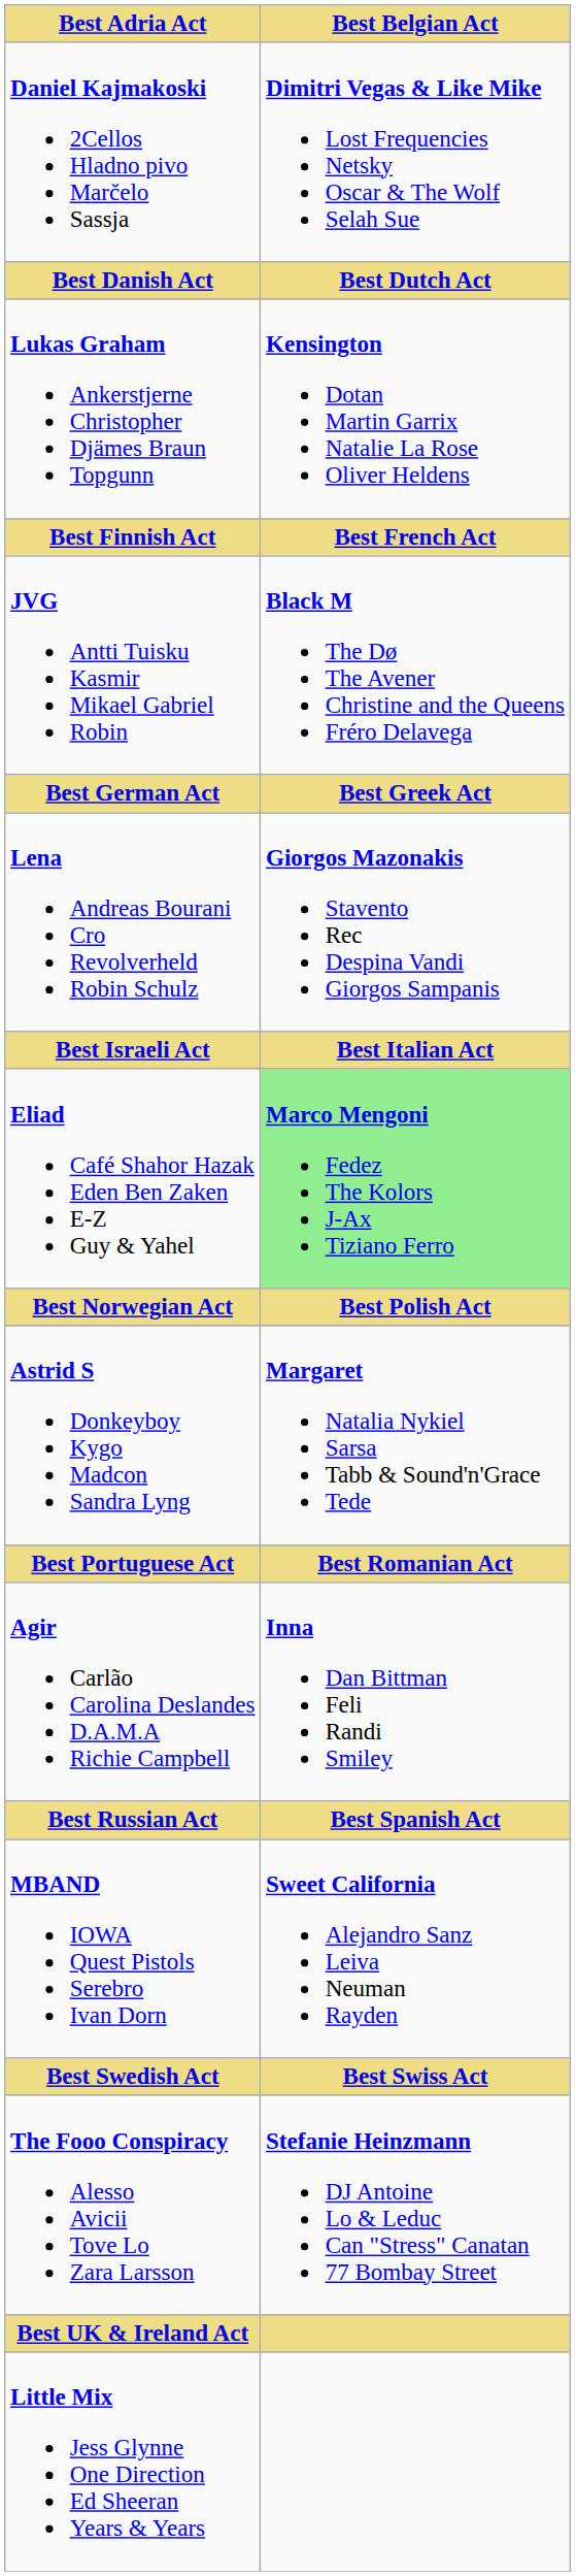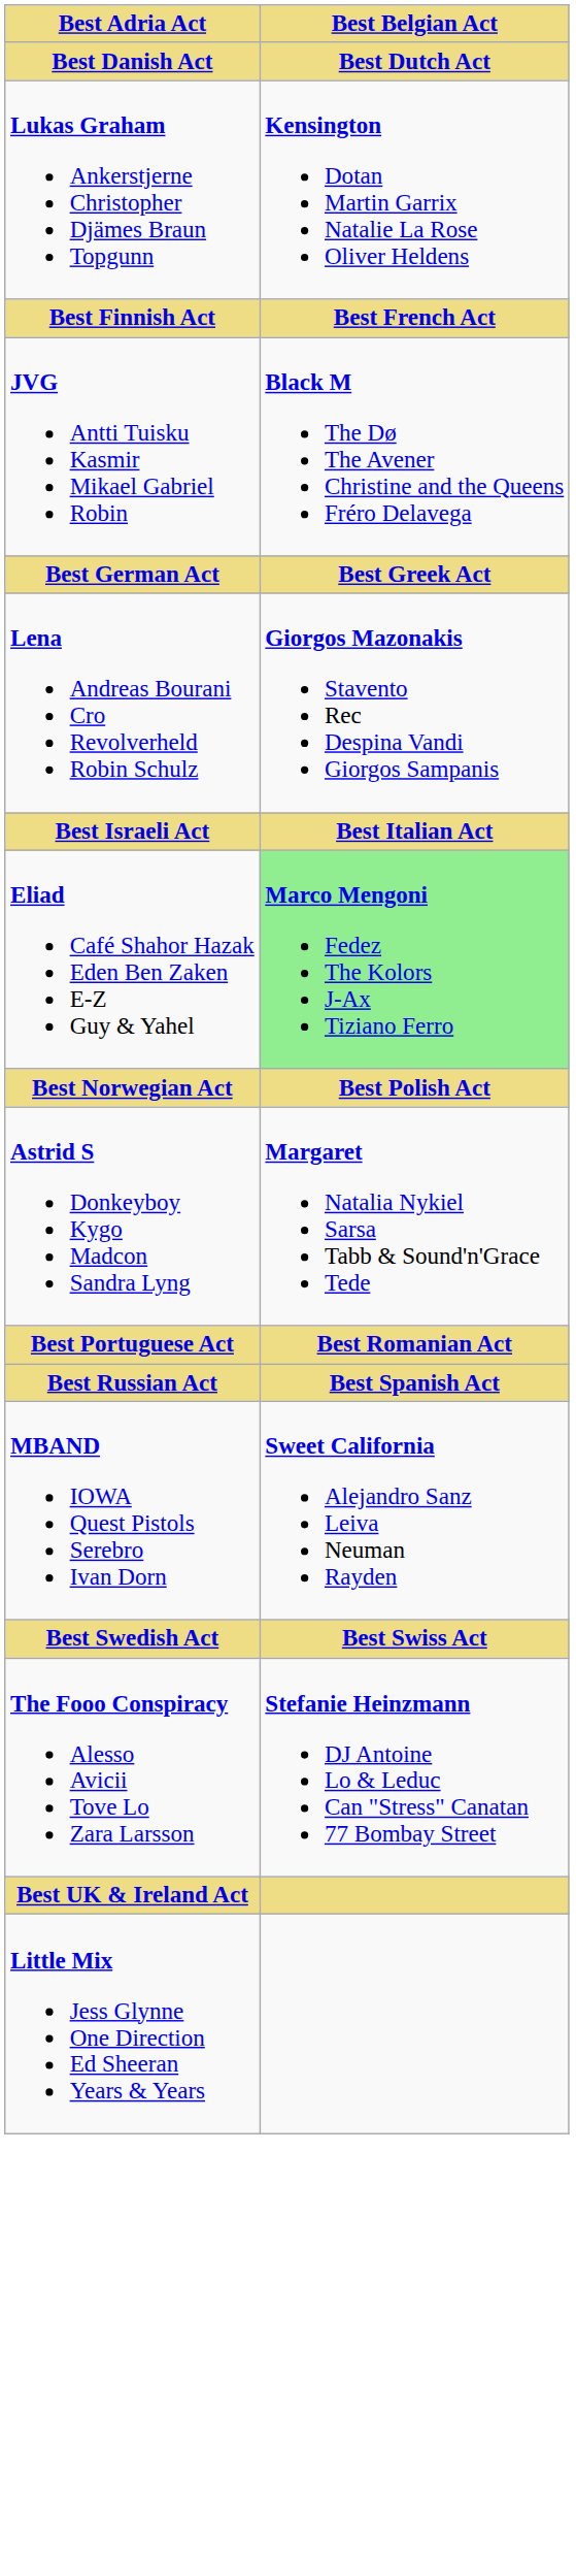 <table class=wikitable style="width=100%">
 <tr>
 <th style="background:#EEDD85; width=50%"><a href='#'>Best Adria Act</a></th>
 <th style="background:#EEDD85; width=50%"><a href='#'>Best Belgian Act</a></th>
-</tr>
-<tr>
-<td valign="top"><br><strong><a href='#'>Daniel Kajmakoski</a></strong><ul><li><a href='#'>2Cellos</a></li><li><a href='#'>Hladno pivo</a></li><li><a href='#'>Marčelo</a></li><li>Sassja</li></ul></td>
-<td valign="top"><br><strong><a href='#'>Dimitri Vegas & Like Mike</a></strong><ul><li><a href='#'>Lost Frequencies</a></li><li><a href='#'>Netsky</a></li><li><a href='#'>Oscar & The Wolf</a></li><li><a href='#'>Selah Sue</a></li></ul></td>
 </tr>
 <tr>
 <th style="background:#EEDD85; width=50%"><a href='#'>Best Danish Act</a></th>
 <th style="background:#EEDD85; width=50%"><a href='#'>Best Dutch Act</a></th>
 </tr>
 <tr>
 <td valign="top"><br><strong><a href='#'>Lukas Graham</a></strong><ul><li><a href='#'>Ankerstjerne</a></li><li><a href='#'>Christopher</a></li><li><a href='#'>Djämes Braun</a></li><li><a href='#'>Topgunn</a></li></ul></td>
 <td valign="top"><br><strong><a href='#'>Kensington</a></strong><ul><li><a href='#'>Dotan</a></li><li><a href='#'>Martin Garrix</a></li><li><a href='#'>Natalie La Rose</a></li><li><a href='#'>Oliver Heldens</a></li></ul></td>
 </tr>
 <tr>
 <th style="background:#EEDD85; width=50%"><a href='#'>Best Finnish Act</a></th>
 <th style="background:#EEDD85; width=50%"><a href='#'>Best French Act</a></th>
 </tr>
 <tr>
 <td valign="top"><br><strong><a href='#'>JVG</a></strong><ul><li><a href='#'>Antti Tuisku</a></li><li><a href='#'>Kasmir</a></li><li><a href='#'>Mikael Gabriel</a></li><li><a href='#'>Robin</a></li></ul></td>
 <td valign="top"><br><strong><a href='#'>Black M</a></strong><ul><li><a href='#'>The Dø</a></li><li><a href='#'>The Avener</a></li><li><a href='#'>Christine and the Queens</a></li><li><a href='#'>Fréro Delavega</a></li></ul></td>
 </tr>
 <tr>
 <th style="background:#EEDD85; width=50%"><a href='#'>Best German Act</a></th>
 <th style="background:#EEDD85; width=50%"><a href='#'>Best Greek Act</a></th>
 </tr>
 <tr>
 <td valign="top"><br><strong><a href='#'>Lena</a></strong><ul><li><a href='#'>Andreas Bourani</a></li><li><a href='#'>Cro</a></li><li><a href='#'>Revolverheld</a></li><li><a href='#'>Robin Schulz</a></li></ul></td>
 <td valign="top"><br><strong><a href='#'>Giorgos Mazonakis</a></strong><ul><li><a href='#'>Stavento</a></li><li>Rec</li><li><a href='#'>Despina Vandi</a></li><li><a href='#'>Giorgos Sampanis</a></li></ul></td>
 </tr>
 <tr>
 <th style="background:#EEDD85; width=50%"><a href='#'>Best Israeli Act</a></th>
 <th style="background:#EEDD85; width=50%"><a href='#'>Best Italian Act</a></th>
 </tr>
 <tr>
 <td valign="top"><br><strong><a href='#'>Eliad</a></strong><ul><li><a href='#'>Café Shahor Hazak</a></li><li><a href='#'>Eden Ben Zaken</a></li><li>E-Z</li><li>Guy & Yahel</li></ul></td>
 <td valign="top" style="background: lightgreen;"><br><strong><a href='#'>Marco Mengoni</a></strong><ul><li><a href='#'>Fedez</a></li><li><a href='#'>The Kolors</a></li><li><a href='#'>J-Ax</a></li><li><a href='#'>Tiziano Ferro</a></li></ul></td>
 </tr>
 <tr>
 <th style="background:#EEDD85; width=50%"><a href='#'>Best Norwegian Act</a></th>
 <th style="background:#EEDD85; width=50%"><a href='#'>Best Polish Act</a></th>
 </tr>
 <tr>
 <td valign="top"><br><strong><a href='#'>Astrid S</a></strong><ul><li><a href='#'>Donkeyboy</a></li><li><a href='#'>Kygo</a></li><li><a href='#'>Madcon</a></li><li><a href='#'>Sandra Lyng</a></li></ul></td>
 <td valign="top"><br><strong><a href='#'>Margaret</a></strong><ul><li><a href='#'>Natalia Nykiel</a></li><li><a href='#'>Sarsa</a></li><li>Tabb & Sound'n'Grace</li><li><a href='#'>Tede</a></li></ul></td>
 </tr>
 <tr>
 <th style="background:#EEDD85; width=50%"><a href='#'>Best Portuguese Act</a></th>
 <th style="background:#EEDD85; width=50%"><a href='#'>Best Romanian Act</a></th>
 </tr>
 <tr>
-<td valign="top"><br><strong><a href='#'>Agir</a></strong><ul><li>Carlão</li><li><a href='#'>Carolina Deslandes</a></li><li><a href='#'>D.A.M.A</a></li><li><a href='#'>Richie Campbell</a></li></ul></td>
-<td valign="top"><br><strong><a href='#'>Inna</a></strong><ul><li><a href='#'>Dan Bittman</a></li><li>Feli</li><li>Randi</li><li><a href='#'>Smiley</a></li></ul></td>
-</tr>
-<tr>
 <th style="background:#EEDD85; width=50%"><a href='#'>Best Russian Act</a></th>
 <th style="background:#EEDD85; width=50%"><a href='#'>Best Spanish Act</a></th>
 </tr>
 <tr>
 <td valign="top"><br><strong><a href='#'>MBAND</a></strong><ul><li><a href='#'>IOWA</a></li><li><a href='#'>Quest Pistols</a></li><li><a href='#'>Serebro</a></li><li><a href='#'>Ivan Dorn</a></li></ul></td>
 <td valign="top"><br><strong><a href='#'>Sweet California</a></strong><ul><li><a href='#'>Alejandro Sanz</a></li><li><a href='#'>Leiva</a></li><li>Neuman</li><li><a href='#'>Rayden</a></li></ul></td>
 </tr>
 <tr>
 <th style="background:#EEDD85; width=50%"><a href='#'>Best Swedish Act</a></th>
 <th style="background:#EEDD85; width=50%"><a href='#'>Best Swiss Act</a></th>
 </tr>
 <tr>
 <td valign="top"><br><strong><a href='#'>The Fooo Conspiracy</a></strong><ul><li><a href='#'>Alesso</a></li><li><a href='#'>Avicii</a></li><li><a href='#'>Tove Lo</a></li><li><a href='#'>Zara Larsson</a></li></ul></td>
 <td valign="top"><br><strong><a href='#'>Stefanie Heinzmann</a></strong><ul><li><a href='#'>DJ Antoine</a></li><li><a href='#'>Lo & Leduc</a></li><li><a href='#'>Can "Stress" Canatan</a></li><li><a href='#'>77 Bombay Street</a></li></ul></td>
 </tr>
 <tr>
 <th style="background:#EEDD85; width=50%"><a href='#'>Best UK & Ireland Act</a></th>
 <th style="background:#EEDD85; width=50%"></th>
 </tr>
 <tr>
 <td valign="top"><br><strong><a href='#'>Little Mix</a></strong><ul><li><a href='#'>Jess Glynne</a></li><li><a href='#'>One Direction</a></li><li><a href='#'>Ed Sheeran</a></li><li><a href='#'>Years & Years</a></li></ul></td>
 <td valign="top"></td>
 </tr>
 </table>
